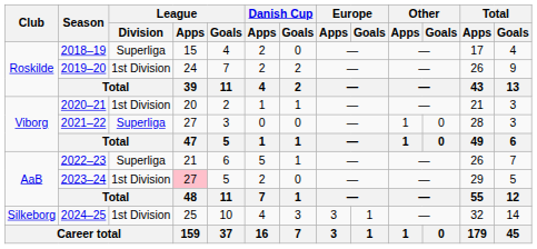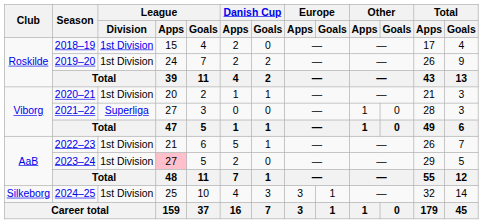 <table class="wikitable" style="text-align:center">
 <tr>
 <th rowspan="2">Club</th>
 <th rowspan="2">Season</th>
 <th colspan="3">League</th>
 <th colspan="2"><a href='#'>Danish Cup</a></th>
 <th colspan="2">Europe</th>
 <th colspan="2">Other</th>
 <th colspan="2">Total</th>
 </tr>
 <tr>
 <th>Division</th>
 <th>Apps</th>
 <th>Goals</th>
 <th>Apps</th>
 <th>Goals</th>
 <th>Apps</th>
 <th>Goals</th>
 <th>Apps</th>
 <th>Goals</th>
 <th>Apps</th>
 <th>Goals</th>
 </tr>
 <tr>
 <td rowspan="3"><a href='#'>Roskilde</a></td>
 <td><a href='#'>2018–19</a></td>
-<td>Superliga</td>
+<td><a href='#'>1st Division</a></td>
 <td>15</td>
 <td>4</td>
 <td>2</td>
 <td>0</td>
 <td colspan="2">—</td>
 <td colspan="2">—</td>
 <td>17</td>
 <td>4</td>
 </tr>
 <tr>
 <td><a href='#'>2019–20</a></td>
 <td>1st Division</td>
 <td>24</td>
 <td>7</td>
 <td>2</td>
 <td>2</td>
 <td colspan="2">—</td>
 <td colspan="2">—</td>
 <td>26</td>
 <td>9</td>
 </tr>
 <tr>
 <th colspan="2">Total</th>
 <th>39</th>
 <th>11</th>
 <th>4</th>
 <th>2</th>
 <th colspan="2">—</th>
 <th colspan="2">—</th>
 <th>43</th>
 <th>13</th>
 </tr>
 <tr>
 <td rowspan="3"><a href='#'>Viborg</a></td>
 <td><a href='#'>2020–21</a></td>
 <td>1st Division</td>
 <td>20</td>
 <td>2</td>
 <td>1</td>
 <td>1</td>
 <td colspan="2">—</td>
 <td colspan="2">—</td>
 <td>21</td>
 <td>3</td>
 </tr>
 <tr>
 <td><a href='#'>2021–22</a></td>
 <td><a href='#'>Superliga</a></td>
 <td>27</td>
 <td>3</td>
 <td>0</td>
 <td>0</td>
 <td colspan="2">—</td>
 <td>1</td>
 <td>0</td>
 <td>28</td>
 <td>3</td>
 </tr>
 <tr>
 <th colspan="2">Total</th>
 <th>47</th>
 <th>5</th>
 <th>1</th>
 <th>1</th>
 <th colspan="2">—</th>
 <th>1</th>
 <th>0</th>
 <th>49</th>
 <th>6</th>
 </tr>
 <tr>
 <td rowspan="3"><a href='#'>AaB</a></td>
 <td><a href='#'>2022–23</a></td>
-<td>Superliga</td>
+<td>1st Division</td>
 <td>21</td>
 <td>6</td>
 <td>5</td>
 <td>1</td>
 <td colspan="2">—</td>
 <td colspan="2">—</td>
 <td>26</td>
 <td>7</td>
 </tr>
 <tr>
 <td><a href='#'>2023–24</a></td>
 <td>1st Division</td>
 <td style="background: pink;">27</td>
 <td>5</td>
 <td>2</td>
 <td>0</td>
 <td colspan="2">—</td>
 <td colspan="2">—</td>
 <td>29</td>
 <td>5</td>
 </tr>
 <tr>
 <th colspan="2">Total</th>
 <th>48</th>
 <th>11</th>
 <th>7</th>
 <th>1</th>
 <th colspan="2">—</th>
 <th colspan="2">—</th>
 <th>55</th>
 <th>12</th>
 </tr>
 <tr>
 <td rowspan="1"><a href='#'>Silkeborg</a></td>
 <td><a href='#'>2024–25</a></td>
 <td>1st Division</td>
 <td>25</td>
 <td>10</td>
 <td>4</td>
 <td>3</td>
 <td>3</td>
 <td>1</td>
 <td colspan="2">—</td>
 <td>32</td>
 <td>14</td>
 </tr>
 <tr>
 <th colspan="3">Career total</th>
 <th>159</th>
 <th>37</th>
 <th>16</th>
 <th>7</th>
 <th>3</th>
 <th>1</th>
 <th>1</th>
 <th>0</th>
 <th>179</th>
 <th>45</th>
 </tr>
 </table>
